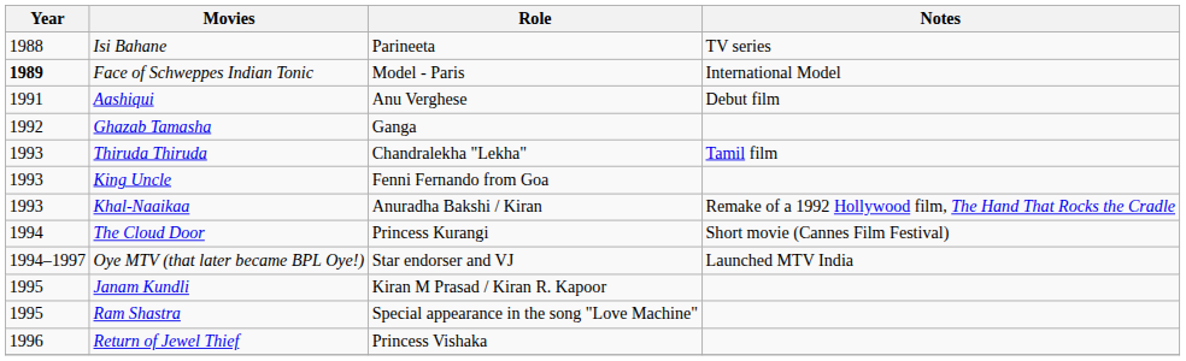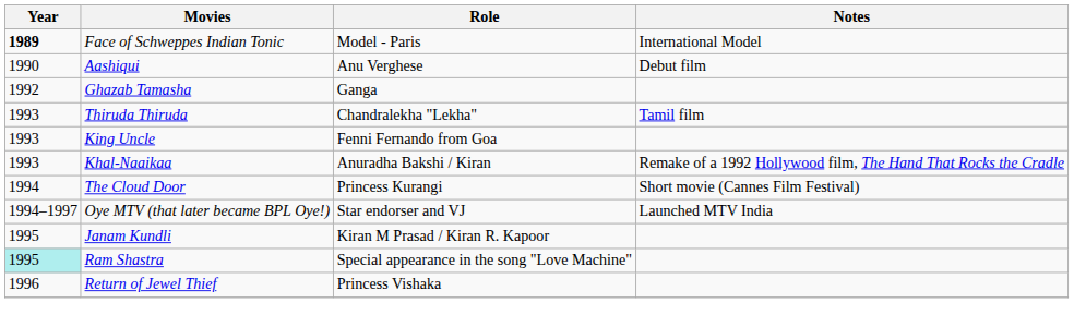 <table class="wikitable sortable">
 <tr>
 <th>Year</th>
 <th>Movies</th>
 <th>Role</th>
 <th>Notes</th>
 </tr>
 <tr>
-<td>1988</td>
-<td><em>Isi Bahane</em></td>
-<td>Parineeta</td>
-<td>TV series</td>
-</tr>
-<tr>
 <td><strong>1989</strong></td>
 <td><em>Face of Schweppes Indian Tonic</em></td>
 <td>Model - Paris</td>
 <td>International Model</td>
 </tr>
 <tr>
-<td>1991</td>
+<td>1990</td>
 <td><em><a href='#'>Aashiqui</a></em></td>
 <td>Anu Verghese</td>
 <td>Debut film</td>
 </tr>
 <tr>
 <td>1992</td>
 <td><em><a href='#'>Ghazab Tamasha</a></em></td>
 <td>Ganga</td>
 <td></td>
 </tr>
 <tr>
 <td>1993</td>
 <td><em><a href='#'>Thiruda Thiruda</a></em></td>
 <td>Chandralekha "Lekha"</td>
 <td><a href='#'>Tamil</a> film</td>
 </tr>
 <tr>
 <td>1993</td>
 <td><em><a href='#'>King Uncle</a></em></td>
 <td>Fenni Fernando from Goa</td>
 <td></td>
 </tr>
 <tr>
 <td>1993</td>
 <td><em><a href='#'>Khal-Naaikaa</a></em></td>
 <td>Anuradha Bakshi / Kiran</td>
 <td>Remake of a 1992 <a href='#'>Hollywood</a> film, <em><a href='#'>The Hand That Rocks the Cradle</a></em></td>
 </tr>
 <tr>
 <td>1994</td>
 <td><em><a href='#'>The Cloud Door</a></em></td>
 <td>Princess Kurangi</td>
 <td>Short movie (Cannes Film Festival)</td>
 </tr>
 <tr>
 <td>1994–1997</td>
 <td><em>Oye MTV (that later became BPL Oye!)</em></td>
 <td>Star endorser and VJ</td>
 <td>Launched MTV India</td>
 </tr>
 <tr>
 <td>1995</td>
 <td><em><a href='#'>Janam Kundli</a></em></td>
 <td>Kiran M Prasad / Kiran R. Kapoor</td>
 <td></td>
 </tr>
 <tr>
-<td>1995</td>
+<td style="background: paleturquoise;">1995</td>
 <td><em><a href='#'>Ram Shastra</a></em></td>
 <td>Special appearance in the song "Love Machine"</td>
 <td></td>
 </tr>
 <tr>
 <td>1996</td>
 <td><em><a href='#'>Return of Jewel Thief</a></em></td>
 <td>Princess Vishaka</td>
 <td></td>
 </tr>
 <tr>
 </tr>
 </table>
